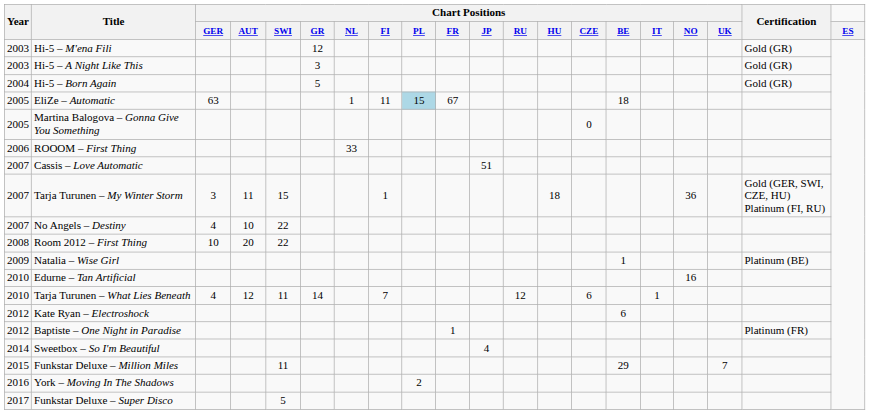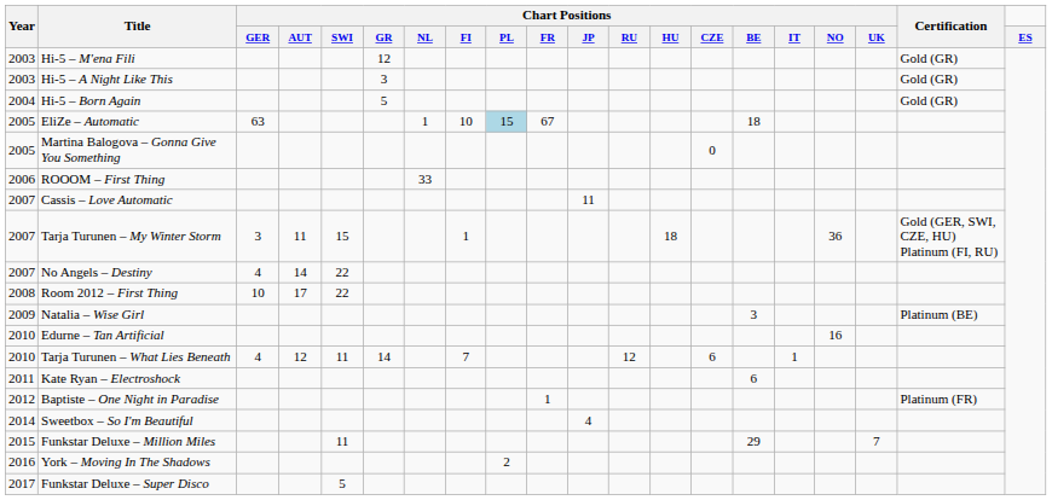 <table class="wikitable">
 <tr>
 <th style="width:28px;" rowspan="2">Year</th>
 <th style="width:257px;" rowspan="2">Title</th>
 <th colspan="16">Chart Positions</th>
 <th style="width:128px;" rowspan="2">Certification</th>
 </tr>
 <tr>
 <th width="46"><small><a href='#'>GER</a></small></th>
 <th width="46"><small><a href='#'>AUT</a></small></th>
 <th width="46"><small><a href='#'>SWI</a></small></th>
 <th width="46"><small><a href='#'>GR</a></small></th>
 <th width="46"><small><a href='#'>NL</a></small></th>
 <th width="46"><small><a href='#'>FI</a></small></th>
 <th width="46"><small><a href='#'>PL</a></small></th>
 <th width="46"><small><a href='#'>FR</a></small></th>
 <th width="46"><small><a href='#'>JP</a></small></th>
 <th width="46"><small><a href='#'>RU</a></small></th>
 <th width="46"><small><a href='#'>HU</a></small></th>
 <th width="46"><small><a href='#'>CZE</a></small></th>
 <th width="46"><small><a href='#'>BE</a></small></th>
 <th width="46"><small><a href='#'>IT</a></small></th>
 <th width="46"><small><a href='#'>NO</a></small></th>
 <th width="46"><small><a href='#'>UK</a></small></th>
 <th width="46"><small><a href='#'>ES</a></small></th>
 </tr>
 <tr>
 <td>2003</td>
 <td>Hi-5 – <em>M'ena Fili</em></td>
 <td style="text-align:center;"></td>
 <td style="text-align:center;"></td>
 <td style="text-align:center;"></td>
 <td style="text-align:center;">12</td>
 <td style="text-align:center;"></td>
 <td style="text-align:center;"></td>
 <td style="text-align:center;"></td>
 <td style="text-align:center;"></td>
 <td style="text-align:center;"></td>
 <td style="text-align:center;"></td>
 <td style="text-align:center;"></td>
 <td style="text-align:center;"></td>
 <td style="text-align:center;"></td>
 <td style="text-align:center;"></td>
 <td style="text-align:center;"></td>
 <td style="text-align:center;"></td>
 <td>Gold (GR)</td>
 </tr>
 <tr>
 <td>2003</td>
 <td>Hi-5 – <em>A Night Like This</em></td>
 <td style="text-align:center;"></td>
 <td style="text-align:center;"></td>
 <td style="text-align:center;"></td>
 <td style="text-align:center;">3</td>
 <td style="text-align:center;"></td>
 <td style="text-align:center;"></td>
 <td style="text-align:center;"></td>
 <td style="text-align:center;"></td>
 <td style="text-align:center;"></td>
 <td style="text-align:center;"></td>
 <td style="text-align:center;"></td>
 <td style="text-align:center;"></td>
 <td style="text-align:center;"></td>
 <td style="text-align:center;"></td>
 <td style="text-align:center;"></td>
 <td style="text-align:center;"></td>
 <td>Gold (GR)</td>
 </tr>
 <tr>
 <td>2004</td>
 <td>Hi-5 – <em>Born Again</em></td>
 <td style="text-align:center;"></td>
 <td style="text-align:center;"></td>
 <td style="text-align:center;"></td>
 <td style="text-align:center;">5</td>
 <td style="text-align:center;"></td>
 <td style="text-align:center;"></td>
 <td style="text-align:center;"></td>
 <td style="text-align:center;"></td>
 <td style="text-align:center;"></td>
 <td style="text-align:center;"></td>
 <td style="text-align:center;"></td>
 <td style="text-align:center;"></td>
 <td style="text-align:center;"></td>
 <td style="text-align:center;"></td>
 <td style="text-align:center;"></td>
 <td style="text-align:center;"></td>
 <td>Gold (GR)</td>
 </tr>
 <tr>
 <td>2005</td>
 <td>EliZe – <em>Automatic</em></td>
 <td style="text-align:center;">63</td>
 <td style="text-align:center;"></td>
 <td style="text-align:center;"></td>
 <td style="text-align:center;"></td>
 <td style="text-align:center;">1</td>
-<td style="text-align:center;">11</td>
+<td style="text-align:center;">10</td>
 <td style="background: lightblue; text-align:center;">15</td>
 <td style="text-align:center;">67</td>
 <td style="text-align:center;"></td>
 <td style="text-align:center;"></td>
 <td style="text-align:center;"></td>
 <td style="text-align:center;"></td>
 <td style="text-align:center;">18</td>
 <td style="text-align:center;"></td>
 <td style="text-align:center;"></td>
 <td style="text-align:center;"></td>
 <td></td>
 </tr>
 <tr>
 <td>2005</td>
 <td>Martina Balogova – <em>Gonna Give You Something</em></td>
 <td style="text-align:center;"></td>
 <td style="text-align:center;"></td>
 <td style="text-align:center;"></td>
 <td style="text-align:center;"></td>
 <td style="text-align:center;"></td>
 <td style="text-align:center;"></td>
 <td style="text-align:center;"></td>
 <td style="text-align:center;"></td>
 <td style="text-align:center;"></td>
 <td style="text-align:center;"></td>
 <td style="text-align:center;"></td>
 <td style="text-align:center;">0</td>
 <td style="text-align:center;"></td>
 <td style="text-align:center;"></td>
 <td style="text-align:center;"></td>
 <td style="text-align:center;"></td>
 <td></td>
 </tr>
 <tr>
 <td>2006</td>
 <td>ROOOM – <em>First Thing</em></td>
 <td style="text-align:center;"></td>
 <td style="text-align:center;"></td>
 <td style="text-align:center;"></td>
 <td style="text-align:center;"></td>
 <td style="text-align:center;">33</td>
 <td style="text-align:center;"></td>
 <td style="text-align:center;"></td>
 <td style="text-align:center;"></td>
 <td style="text-align:center;"></td>
 <td style="text-align:center;"></td>
 <td style="text-align:center;"></td>
 <td style="text-align:center;"></td>
 <td style="text-align:center;"></td>
 <td style="text-align:center;"></td>
 <td style="text-align:center;"></td>
 <td style="text-align:center;"></td>
 <td></td>
 </tr>
 <tr>
 <td>2007</td>
 <td>Cassis – <em>Love Automatic</em></td>
 <td style="text-align:center;"></td>
 <td style="text-align:center;"></td>
 <td style="text-align:center;"></td>
 <td style="text-align:center;"></td>
 <td style="text-align:center;"></td>
 <td style="text-align:center;"></td>
 <td style="text-align:center;"></td>
 <td style="text-align:center;"></td>
-<td style="text-align:center;">51</td>
+<td style="text-align:center;">11</td>
 <td style="text-align:center;"></td>
 <td style="text-align:center;"></td>
 <td style="text-align:center;"></td>
 <td style="text-align:center;"></td>
 <td style="text-align:center;"></td>
 <td style="text-align:center;"></td>
 <td style="text-align:center;"></td>
 <td></td>
 </tr>
 <tr>
 <td>2007</td>
 <td>Tarja Turunen – <em>My Winter Storm</em></td>
 <td style="text-align:center;">3</td>
 <td style="text-align:center;">11</td>
 <td style="text-align:center;">15</td>
 <td style="text-align:center;"></td>
 <td style="text-align:center;"></td>
 <td style="text-align:center;">1</td>
 <td style="text-align:center;"></td>
 <td style="text-align:center;"></td>
 <td style="text-align:center;"></td>
 <td style="text-align:center;"></td>
 <td style="text-align:center;">18</td>
 <td style="text-align:center;"></td>
 <td style="text-align:center;"></td>
 <td style="text-align:center;"></td>
 <td style="text-align:center;">36</td>
 <td style="text-align:center;"></td>
 <td>Gold (GER, SWI, CZE, HU) Platinum (FI, RU)</td>
 </tr>
 <tr>
 <td>2007</td>
 <td>No Angels – <em>Destiny</em></td>
 <td style="text-align:center;">4</td>
-<td style="text-align:center;">10</td>
+<td style="text-align:center;">14</td>
 <td style="text-align:center;">22</td>
 <td style="text-align:center;"></td>
 <td style="text-align:center;"></td>
 <td style="text-align:center;"></td>
 <td style="text-align:center;"></td>
 <td style="text-align:center;"></td>
 <td style="text-align:center;"></td>
 <td style="text-align:center;"></td>
 <td style="text-align:center;"></td>
 <td style="text-align:center;"></td>
 <td style="text-align:center;"></td>
 <td style="text-align:center;"></td>
 <td style="text-align:center;"></td>
 <td style="text-align:center;"></td>
 <td></td>
 </tr>
 <tr>
 <td>2008</td>
 <td>Room 2012 – <em>First Thing</em></td>
 <td style="text-align:center;">10</td>
-<td style="text-align:center;">20</td>
+<td style="text-align:center;">17</td>
 <td style="text-align:center;">22</td>
 <td style="text-align:center;"></td>
 <td style="text-align:center;"></td>
 <td style="text-align:center;"></td>
 <td style="text-align:center;"></td>
 <td style="text-align:center;"></td>
 <td style="text-align:center;"></td>
 <td style="text-align:center;"></td>
 <td style="text-align:center;"></td>
 <td style="text-align:center;"></td>
 <td style="text-align:center;"></td>
 <td style="text-align:center;"></td>
 <td style="text-align:center;"></td>
 <td style="text-align:center;"></td>
 <td></td>
 </tr>
 <tr>
 <td>2009</td>
 <td>Natalia – <em>Wise Girl</em></td>
 <td style="text-align:center;"></td>
 <td style="text-align:center;"></td>
 <td style="text-align:center;"></td>
 <td style="text-align:center;"></td>
 <td style="text-align:center;"></td>
 <td style="text-align:center;"></td>
 <td style="text-align:center;"></td>
 <td style="text-align:center;"></td>
 <td style="text-align:center;"></td>
 <td style="text-align:center;"></td>
 <td style="text-align:center;"></td>
 <td style="text-align:center;"></td>
-<td style="text-align:center;">1</td>
+<td style="text-align:center;">3</td>
 <td style="text-align:center;"></td>
 <td style="text-align:center;"></td>
 <td style="text-align:center;"></td>
 <td>Platinum (BE)</td>
 </tr>
 <tr>
 <td>2010</td>
 <td>Edurne – <em>Tan Artificial</em></td>
 <td style="text-align:center;"></td>
 <td style="text-align:center;"></td>
 <td style="text-align:center;"></td>
 <td style="text-align:center;"></td>
 <td style="text-align:center;"></td>
 <td style="text-align:center;"></td>
 <td style="text-align:center;"></td>
 <td style="text-align:center;"></td>
 <td style="text-align:center;"></td>
 <td style="text-align:center;"></td>
 <td style="text-align:center;"></td>
 <td style="text-align:center;"></td>
 <td style="text-align:center;"></td>
 <td style="text-align:center;"></td>
 <td style="text-align:center;">16</td>
 <td style="text-align:center;"></td>
 <td></td>
 </tr>
 <tr>
 <td>2010</td>
 <td>Tarja Turunen – <em>What Lies Beneath</em></td>
 <td style="text-align:center;">4</td>
 <td style="text-align:center;">12</td>
 <td style="text-align:center;">11</td>
 <td style="text-align:center;">14</td>
 <td style="text-align:center;"></td>
 <td style="text-align:center;">7</td>
 <td style="text-align:center;"></td>
 <td style="text-align:center;"></td>
 <td style="text-align:center;"></td>
 <td style="text-align:center;">12</td>
 <td style="text-align:center;"></td>
 <td style="text-align:center;">6</td>
 <td style="text-align:center;"></td>
 <td style="text-align:center;">1</td>
 <td style="text-align:center;"></td>
 <td style="text-align:center;"></td>
 <td></td>
 </tr>
 <tr>
-<td>2012</td>
+<td>2011</td>
 <td>Kate Ryan – <em>Electroshock</em></td>
 <td style="text-align:center;"></td>
 <td style="text-align:center;"></td>
 <td style="text-align:center;"></td>
 <td style="text-align:center;"></td>
 <td style="text-align:center;"></td>
 <td style="text-align:center;"></td>
 <td style="text-align:center;"></td>
 <td style="text-align:center;"></td>
 <td style="text-align:center;"></td>
 <td style="text-align:center;"></td>
 <td style="text-align:center;"></td>
 <td style="text-align:center;"></td>
 <td style="text-align:center;">6</td>
 <td style="text-align:center;"></td>
 <td style="text-align:center;"></td>
 <td style="text-align:center;"></td>
 <td></td>
 </tr>
 <tr>
 <td>2012</td>
 <td>Baptiste  – <em>One Night in Paradise</em></td>
 <td style="text-align:center;"></td>
 <td style="text-align:center;"></td>
 <td style="text-align:center;"></td>
 <td style="text-align:center;"></td>
 <td style="text-align:center;"></td>
 <td style="text-align:center;"></td>
 <td style="text-align:center;"></td>
 <td style="text-align:center;">1</td>
 <td style="text-align:center;"></td>
 <td style="text-align:center;"></td>
 <td style="text-align:center;"></td>
 <td style="text-align:center;"></td>
 <td style="text-align:center;"></td>
 <td style="text-align:center;"></td>
 <td style="text-align:center;"></td>
 <td style="text-align:center;"></td>
 <td>Platinum (FR)</td>
 </tr>
 <tr>
 <td>2014</td>
 <td>Sweetbox  – <em>So I'm Beautiful</em></td>
 <td style="text-align:center;"></td>
 <td style="text-align:center;"></td>
 <td style="text-align:center;"></td>
 <td style="text-align:center;"></td>
 <td style="text-align:center;"></td>
 <td style="text-align:center;"></td>
 <td style="text-align:center;"></td>
 <td style="text-align:center;"></td>
 <td style="text-align:center;">4</td>
 <td style="text-align:center;"></td>
 <td style="text-align:center;"></td>
 <td style="text-align:center;"></td>
 <td style="text-align:center;"></td>
 <td style="text-align:center;"></td>
 <td style="text-align:center;"></td>
 <td style="text-align:center;"></td>
 <td></td>
 </tr>
 <tr>
 <td>2015</td>
 <td>Funkstar Deluxe  – <em>Million Miles</em></td>
 <td style="text-align:center;"></td>
 <td style="text-align:center;"></td>
 <td style="text-align:center;">11</td>
 <td style="text-align:center;"></td>
 <td style="text-align:center;"></td>
 <td style="text-align:center;"></td>
 <td style="text-align:center;"></td>
 <td style="text-align:center;"></td>
 <td style="text-align:center;"></td>
 <td style="text-align:center;"></td>
 <td style="text-align:center;"></td>
 <td style="text-align:center;"></td>
 <td style="text-align:center;">29</td>
 <td style="text-align:center;"></td>
 <td style="text-align:center;"></td>
 <td style="text-align:center;">7</td>
 <td></td>
 </tr>
 <tr>
 <td>2016</td>
 <td>York  – <em>Moving In The Shadows</em></td>
 <td style="text-align:center;"></td>
 <td style="text-align:center;"></td>
 <td style="text-align:center;"></td>
 <td style="text-align:center;"></td>
 <td style="text-align:center;"></td>
 <td style="text-align:center;"></td>
 <td style="text-align:center;">2</td>
 <td style="text-align:center;"></td>
 <td style="text-align:center;"></td>
 <td style="text-align:center;"></td>
 <td style="text-align:center;"></td>
 <td style="text-align:center;"></td>
 <td style="text-align:center;"></td>
 <td style="text-align:center;"></td>
 <td style="text-align:center;"></td>
 <td style="text-align:center;"></td>
 <td></td>
 </tr>
 <tr>
 <td>2017</td>
 <td>Funkstar Deluxe  – <em>Super Disco</em></td>
 <td style="text-align:center;"></td>
 <td style="text-align:center;"></td>
 <td style="text-align:center;">5</td>
 <td style="text-align:center;"></td>
 <td style="text-align:center;"></td>
 <td style="text-align:center;"></td>
 <td style="text-align:center;"></td>
 <td style="text-align:center;"></td>
 <td style="text-align:center;"></td>
 <td style="text-align:center;"></td>
 <td style="text-align:center;"></td>
 <td style="text-align:center;"></td>
 <td style="text-align:center;"></td>
 <td style="text-align:center;"></td>
 <td style="text-align:center;"></td>
 <td style="text-align:center;"></td>
 <td></td>
 </tr>
 </table>
